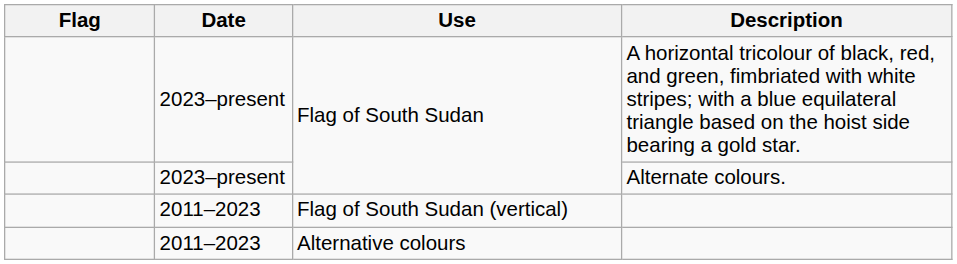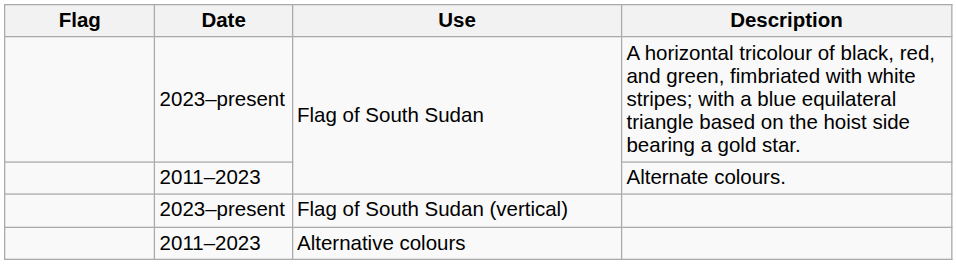 <table class="wikitable">
 <tr>
 <th style="width:110px;">Flag</th>
 <th style="width:100px;">Date</th>
 <th style="width:250px;">Use</th>
 <th style="width:250px;">Description</th>
 </tr>
 <tr>
 <td></td>
 <td>2023–present</td>
 <td rowspan="2">Flag of South Sudan</td>
 <td>A horizontal tricolour of black, red, and green, fimbriated with white stripes; with a blue equilateral triangle based on the hoist side bearing a gold star.</td>
 </tr>
 <tr>
 <td></td>
-<td>2023–present</td>
+<td>2011–2023</td>
 <td>Alternate colours.</td>
 </tr>
 <tr>
 <td></td>
-<td>2011–2023</td>
+<td>2023–present</td>
 <td>Flag of South Sudan (vertical)</td>
 <td></td>
 </tr>
 <tr>
 <td></td>
 <td>2011–2023</td>
 <td>Alternative colours</td>
 <td></td>
 </tr>
 </table>
